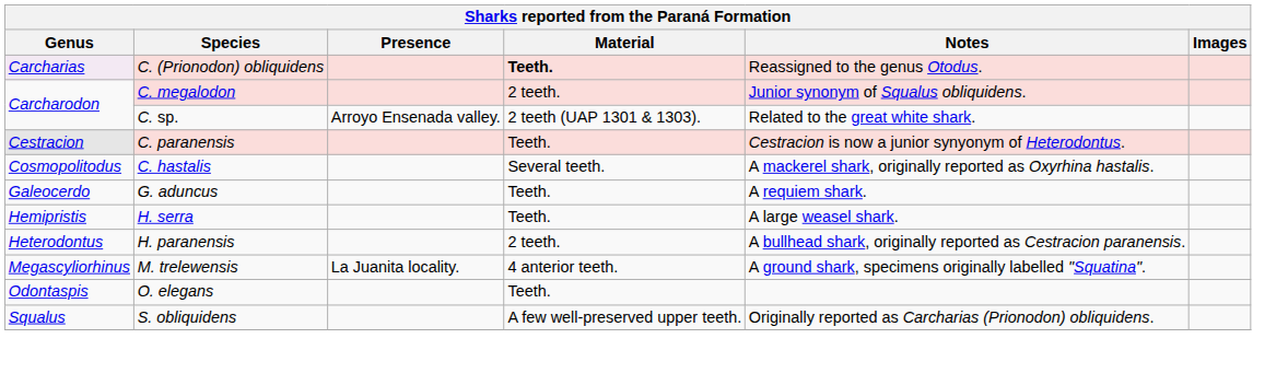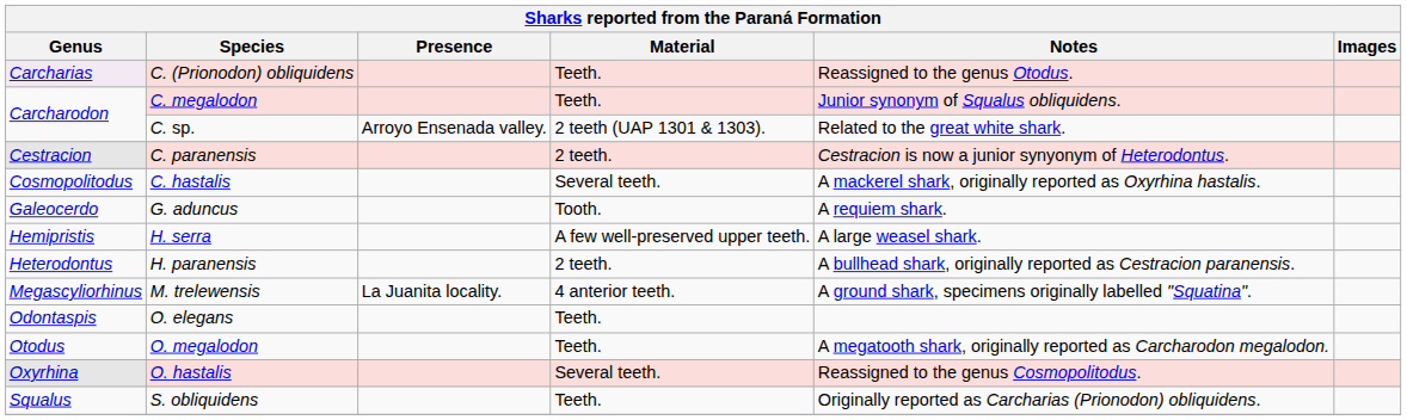 <table class="wikitable" align="center">
 <tr>
 <th colspan="6" align="center"><strong><a href='#'>Sharks</a> reported from the Paraná Formation</strong></th>
 </tr>
 <tr>
 <th>Genus</th>
 <th>Species</th>
 <th>Presence</th>
 <th><strong>Material</strong></th>
 <th>Notes</th>
 <th>Images</th>
 </tr>
 <tr>
 <td style="background:#f3e9f3;"><em><a href='#'>Carcharias</a></em></td>
 <td style="background:#fbdddb;"><em>C. (Prionodon) obliquidens</em></td>
 <td style="background:#fbdddb;"></td>
-<td style="background:#fbdddb;"><strong>Teeth.</strong></td>
+<td style="background:#fbdddb;">Teeth.</td>
 <td style="background:#fbdddb;">Reassigned to the genus <em><a href='#'>Otodus</a></em>.</td>
 <td style="background:#fbdddb;"></td>
 </tr>
 <tr>
 <td rowspan="2"><em><a href='#'>Carcharodon</a></em></td>
 <td style="background:#fbdddb;"><em><a href='#'>C. megalodon</a></em></td>
 <td style="background:#fbdddb;"></td>
-<td style="background:#fbdddb;">2 teeth.</td>
+<td style="background:#fbdddb;">Teeth.</td>
 <td style="background:#fbdddb;"><a href='#'>Junior synonym</a> of <em><a href='#'>Squalus</a> obliquidens</em>.</td>
 <td style="background:#fbdddb;"></td>
 </tr>
 <tr>
 <td><em>C.</em> sp.</td>
 <td>Arroyo Ensenada valley.</td>
 <td>2 teeth (UAP 1301 & 1303).</td>
 <td>Related to the <a href='#'>great white shark</a>.</td>
 <td></td>
 </tr>
 <tr>
 <td style="background:#E6E6E6;"><em><a href='#'>Cestracion</a></em></td>
 <td style="background:#fbdddb;"><em>C. paranensis</em></td>
 <td style="background:#fbdddb;"></td>
-<td style="background:#fbdddb;">Teeth.</td>
+<td style="background:#fbdddb;">2 teeth.</td>
 <td style="background:#fbdddb;"><em>Cestracion</em> is now a junior synyonym of <em><a href='#'>Heterodontus</a></em>.</td>
 <td style="background:#fbdddb;"></td>
 </tr>
 <tr>
 <td><em><a href='#'>Cosmopolitodus</a></em></td>
 <td><em><a href='#'>C. hastalis</a></em></td>
 <td></td>
 <td>Several teeth.</td>
 <td>A <a href='#'>mackerel shark</a>, originally reported as <em>Oxyrhina hastalis</em>.</td>
 <td></td>
 </tr>
 <tr>
 <td><em><a href='#'>Galeocerdo</a></em></td>
 <td><em>G. aduncus</em></td>
 <td></td>
-<td>Teeth.</td>
+<td>Tooth.</td>
 <td>A <a href='#'>requiem shark</a>.</td>
 <td></td>
 </tr>
 <tr>
 <td><em><a href='#'>Hemipristis</a></em></td>
 <td><em><a href='#'>H. serra</a></em></td>
 <td></td>
-<td>Teeth.</td>
+<td>A few well-preserved upper teeth.</td>
 <td>A large <a href='#'>weasel shark</a>.</td>
 <td></td>
 </tr>
 <tr>
 <td><em><a href='#'>Heterodontus</a></em></td>
 <td><em>H. paranensis</em></td>
 <td></td>
 <td>2 teeth.</td>
 <td>A <a href='#'>bullhead shark</a>, originally reported as <em>Cestracion paranensis</em>.</td>
 <td></td>
 </tr>
 <tr>
 <td><em><a href='#'>Megascyliorhinus</a></em></td>
 <td><em>M. trelewensis</em></td>
 <td>La Juanita locality.</td>
 <td>4 anterior teeth.</td>
 <td>A <a href='#'>ground shark</a>, specimens originally labelled <em>"<a href='#'>Squatina</a>"</em>.</td>
 <td></td>
 </tr>
 <tr>
 <td><em><a href='#'>Odontaspis</a></em></td>
 <td><em>O. elegans</em></td>
 <td></td>
 <td>Teeth.</td>
 <td></td>
 <td></td>
 </tr>
 <tr>
+<td><em><a href='#'>Otodus</a></em></td>
+<td><em><a href='#'>O. megalodon</a></em></td>
+<td></td>
+<td>Teeth.</td>
+<td>A <a href='#'>megatooth shark</a>, originally reported as <em>Carcharodon megalodon.</em></td>
+<td></td>
+</tr>
+<tr>
+<td style="background:#E6E6E6;"><em><a href='#'>Oxyrhina</a></em></td>
+<td style="background:#fbdddb;"><em><a href='#'>O. hastalis</a></em></td>
+<td style="background:#fbdddb;"></td>
+<td style="background:#fbdddb;">Several teeth.</td>
+<td style="background:#fbdddb;">Reassigned to the genus <em><a href='#'>Cosmopolitodus</a></em>.</td>
+<td style="background:#fbdddb;"></td>
+</tr>
+<tr>
 <td><em><a href='#'>Squalus</a></em></td>
 <td><em>S. obliquidens</em></td>
 <td></td>
-<td>A few well-preserved upper teeth.</td>
+<td>Teeth.</td>
 <td>Originally reported as <em>Carcharias (Prionodon) obliquidens</em>.</td>
 <td></td>
 </tr>
 <tr>
 </tr>
 </table>
